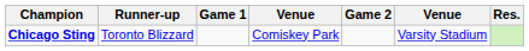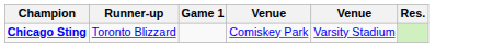 <table class="wikitable">
 <tr>
 <th>Champion</th>
 <th>Runner-up</th>
 <th>Game 1</th>
 <th>Venue</th>
-<th>Game 2</th>
 <th>Venue</th>
 <th>Res.</th>
 </tr>
 <tr>
 <td><strong><a href='#'>Chicago Sting</a></strong></td>
 <td><a href='#'>Toronto Blizzard</a></td>
 <td></td>
 <td><a href='#'>Comiskey Park</a></td>
-<td></td>
 <td><a href='#'>Varsity Stadium</a></td>
 <td style="background:#d0f0c0;"></td>
 </tr>
 </table>
